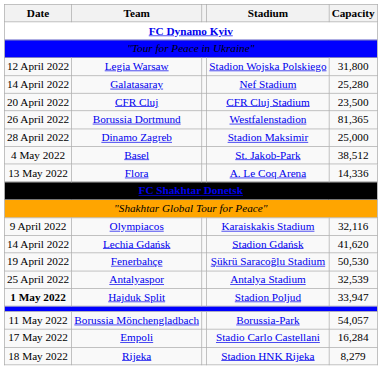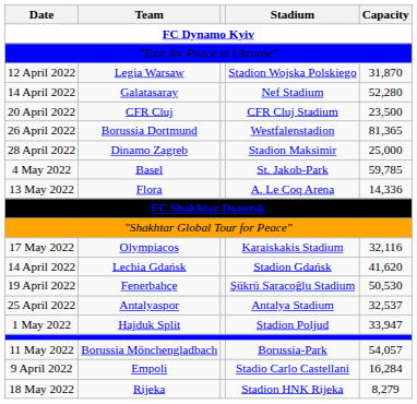 <table class="wikitable" style="text-align: center">
 <tr>
 <th>Date</th>
 <th>Team</th>
 <th></th>
 <th>Stadium</th>
 <th>Capacity</th>
 </tr>
 <tr>
 <td colspan=5 bgcolor=white> <strong><a href='#'><span>FC Dynamo Kyiv</span></a></strong></td>
 </tr>
 <tr>
 <td colspan=5 bgcolor=blue><span><em>"Tour for Peace in Ukraine"</em></span></td>
 </tr>
 <tr>
 <td>12 April 2022</td>
 <td><a href='#'>Legia Warsaw</a></td>
 <td></td>
 <td><a href='#'>Stadion Wojska Polskiego</a></td>
-<td>31,800</td>
+<td>31,870</td>
 </tr>
 <tr>
 <td>14 April 2022</td>
 <td><a href='#'>Galatasaray</a></td>
 <td></td>
 <td><a href='#'>Nef Stadium</a></td>
-<td>25,280</td>
+<td>52,280</td>
 </tr>
 <tr>
 <td>20 April 2022</td>
 <td><a href='#'>CFR Cluj</a></td>
 <td></td>
 <td><a href='#'>CFR Cluj Stadium</a></td>
 <td>23,500</td>
 </tr>
 <tr>
 <td>26 April 2022</td>
 <td><a href='#'>Borussia Dortmund</a></td>
 <td></td>
 <td><a href='#'>Westfalenstadion</a></td>
 <td>81,365</td>
 </tr>
 <tr>
 <td>28 April 2022</td>
 <td><a href='#'>Dinamo Zagreb</a></td>
 <td></td>
 <td><a href='#'>Stadion Maksimir</a></td>
 <td>25,000</td>
 </tr>
 <tr>
 <td>4 May 2022</td>
 <td><a href='#'>Basel</a></td>
 <td></td>
 <td><a href='#'>St. Jakob-Park</a></td>
-<td>38,512</td>
+<td>59,785</td>
 </tr>
 <tr>
 <td>13 May 2022</td>
 <td><a href='#'>Flora</a></td>
 <td></td>
 <td><a href='#'>A. Le Coq Arena</a></td>
 <td>14,336</td>
 </tr>
 <tr>
 <td colspan=5 bgcolor=black> <strong><a href='#'><span>FC Shakhtar Donetsk</span></a></strong></td>
 </tr>
 <tr>
 <td colspan=5 bgcolor=orange><span><em>"Shakhtar Global Tour for Peace"</em></span></td>
 </tr>
 <tr>
-<td>9 April 2022</td>
+<td>17 May 2022</td>
 <td><a href='#'>Olympiacos</a></td>
 <td></td>
 <td><a href='#'>Karaiskakis Stadium</a></td>
 <td>32,116</td>
 </tr>
 <tr>
 <td>14 April 2022</td>
 <td><a href='#'>Lechia Gdańsk</a></td>
 <td></td>
 <td><a href='#'>Stadion Gdańsk</a></td>
 <td>41,620</td>
 </tr>
 <tr>
 <td>19 April 2022</td>
 <td><a href='#'>Fenerbahçe</a></td>
 <td></td>
 <td><a href='#'>Şükrü Saracoğlu Stadium</a></td>
 <td>50,530</td>
 </tr>
 <tr>
 <td>25 April 2022</td>
 <td><a href='#'>Antalyaspor</a></td>
 <td></td>
 <td><a href='#'>Antalya Stadium</a></td>
-<td>32,539</td>
+<td>32,537</td>
 </tr>
 <tr>
-<td><strong>1 May 2022</strong></td>
+<td>1 May 2022</td>
 <td><a href='#'>Hajduk Split</a></td>
 <td></td>
 <td><a href='#'>Stadion Poljud</a></td>
 <td>33,947</td>
 </tr>
 <tr>
 <td colspan=5 bgcolor=blue><strong></strong></td>
 </tr>
 <tr>
 <td>11 May 2022</td>
 <td><a href='#'>Borussia Mönchengladbach</a></td>
 <td></td>
 <td><a href='#'>Borussia-Park</a></td>
 <td>54,057</td>
 </tr>
 <tr>
-<td>17 May 2022</td>
+<td>9 April 2022</td>
 <td><a href='#'>Empoli</a></td>
 <td></td>
 <td><a href='#'>Stadio Carlo Castellani</a></td>
 <td>16,284</td>
 </tr>
 <tr>
 <td>18 May 2022</td>
 <td><a href='#'>Rijeka</a></td>
 <td></td>
 <td><a href='#'>Stadion HNK Rijeka</a></td>
 <td>8,279</td>
 </tr>
 </table>
